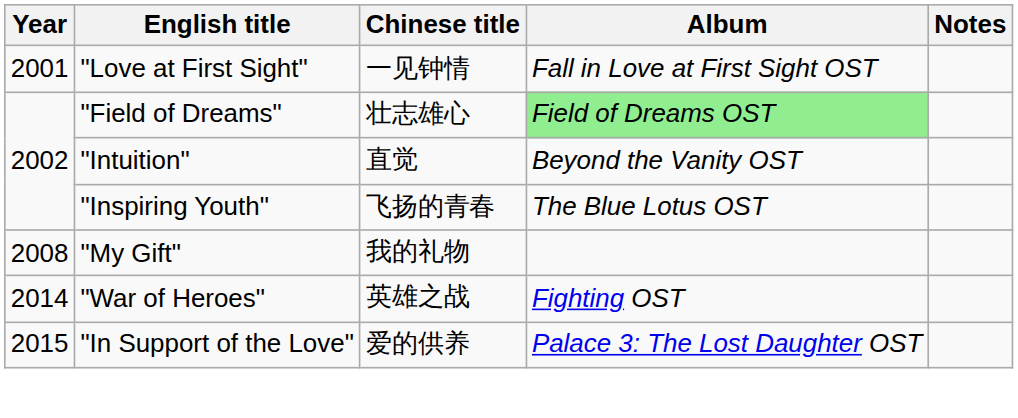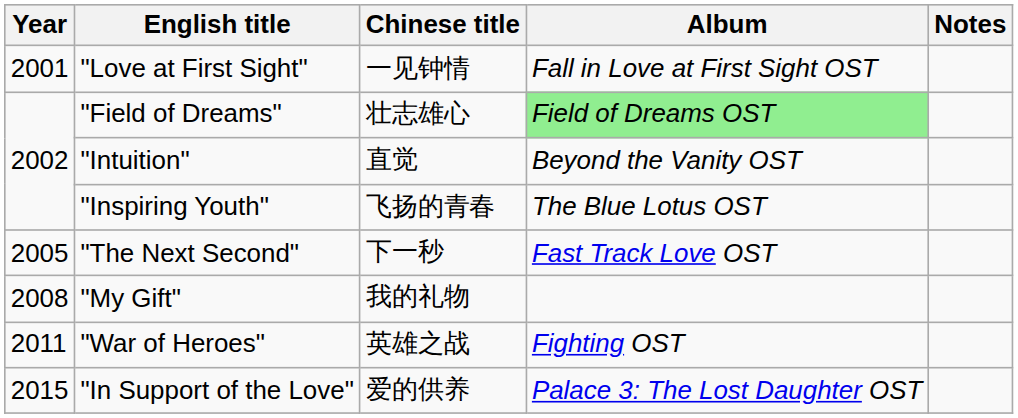 <table class="wikitable">
 <tr>
 <th>Year</th>
 <th>English title</th>
 <th>Chinese title</th>
 <th>Album</th>
 <th>Notes</th>
 </tr>
 <tr>
 <td>2001</td>
 <td>"Love at First Sight"</td>
 <td>一见钟情</td>
 <td><em>Fall in Love at First Sight OST</em></td>
 <td></td>
 </tr>
 <tr>
 <td rowspan=3>2002</td>
 <td>"Field of Dreams"</td>
 <td>壮志雄心</td>
 <td style="background: lightgreen;"><em>Field of Dreams OST</em></td>
 <td></td>
 </tr>
 <tr>
 <td>"Intuition"</td>
 <td>直觉</td>
 <td><em>Beyond the Vanity OST</em></td>
 <td></td>
 </tr>
 <tr>
 <td>"Inspiring Youth"</td>
 <td>飞扬的青春</td>
 <td><em>The Blue Lotus OST</em></td>
 <td></td>
 </tr>
 <tr>
+<td>2005</td>
+<td>"The Next Second"</td>
+<td>下一秒</td>
+<td><em><a href='#'>Fast Track Love</a> OST</em></td>
+<td></td>
+</tr>
+<tr>
 <td>2008</td>
 <td>"My Gift"</td>
 <td>我的礼物</td>
 <td></td>
 <td></td>
 </tr>
 <tr>
-<td>2014</td>
+<td>2011</td>
 <td>"War of Heroes"</td>
 <td>英雄之战</td>
 <td><em><a href='#'>Fighting</a> OST</em></td>
 <td></td>
 </tr>
 <tr>
 <td>2015</td>
 <td>"In Support of the Love"</td>
 <td>爱的供养</td>
 <td><em><a href='#'>Palace 3: The Lost Daughter</a> OST</em></td>
 <td></td>
 </tr>
 </table>
